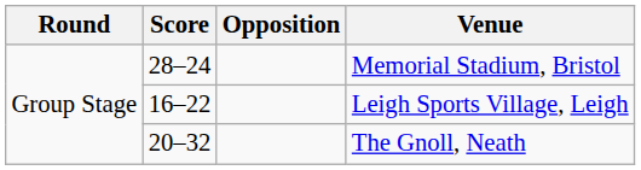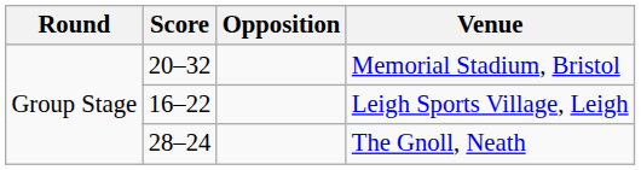 <table class="wikitable">
 <tr>
 <th>Round</th>
 <th>Score</th>
 <th>Opposition</th>
 <th>Venue</th>
 </tr>
 <tr>
 <td rowspan="3">Group Stage</td>
-<td>28–24</td>
+<td>20–32</td>
 <td></td>
 <td><a href='#'>Memorial Stadium</a>, <a href='#'>Bristol</a></td>
 </tr>
 <tr>
 <td>16–22</td>
 <td></td>
 <td><a href='#'>Leigh Sports Village</a>, <a href='#'>Leigh</a></td>
 </tr>
 <tr>
-<td>20–32</td>
+<td>28–24</td>
 <td></td>
 <td><a href='#'>The Gnoll</a>, <a href='#'>Neath</a></td>
 </tr>
 </table>
